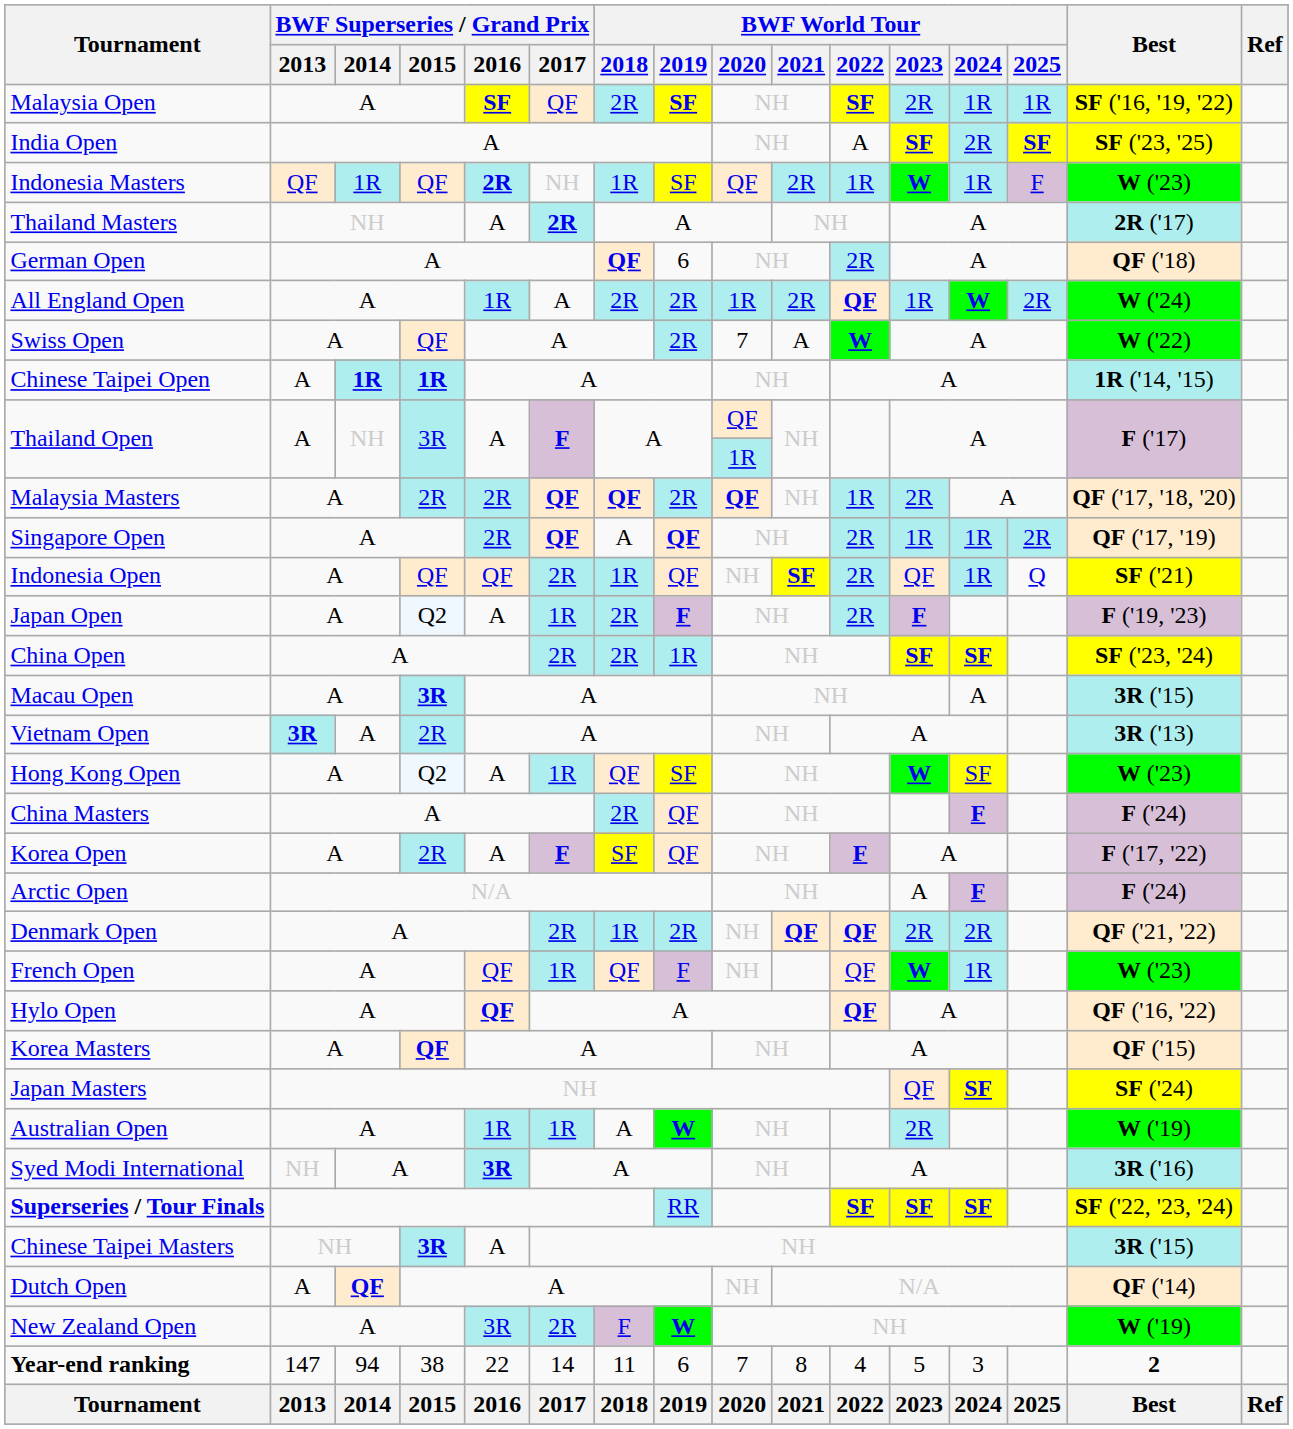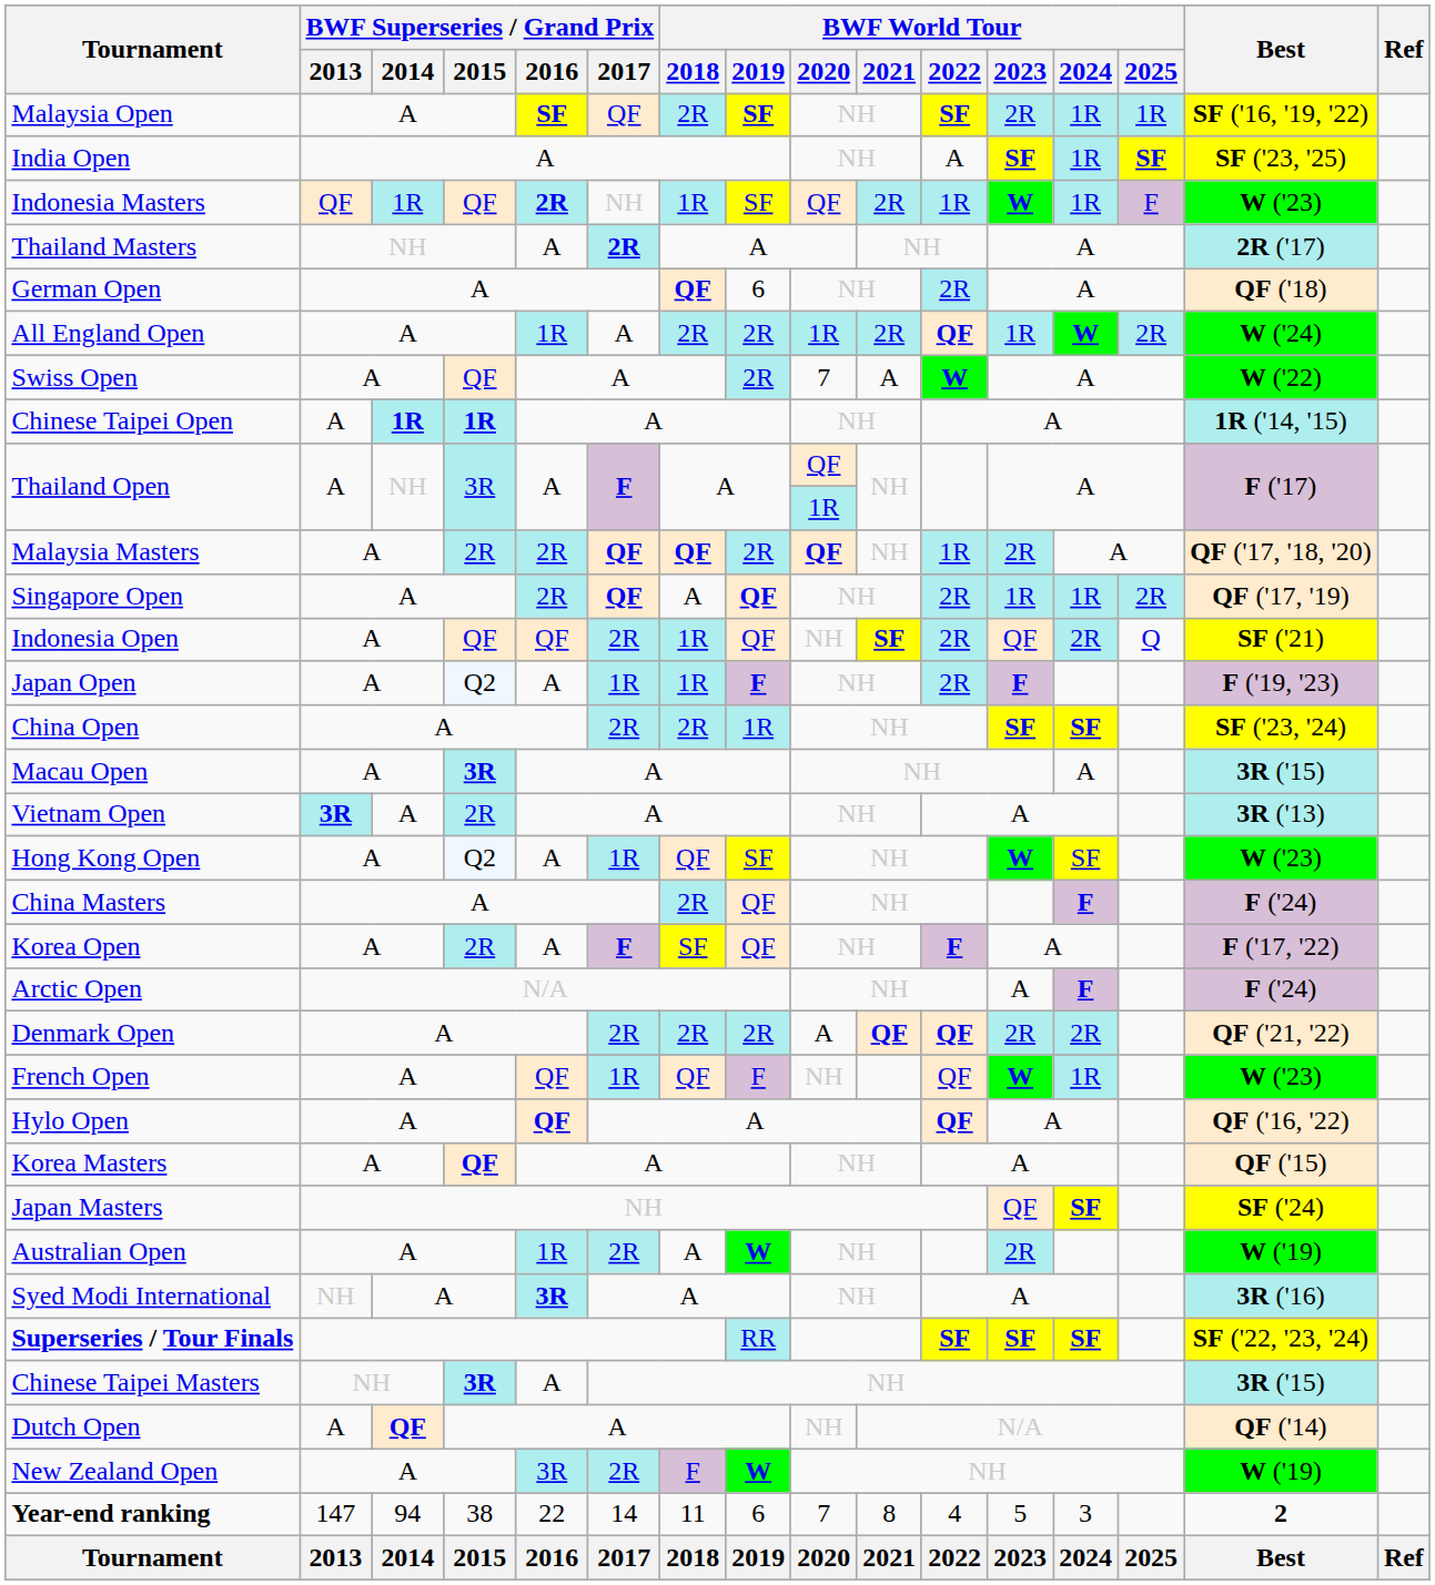 <table class="wikitable" style="font-size: 90%; text-align:center">
 <tr>
 <th rowspan="2">Tournament</th>
 <th colspan="5"><a href='#'>BWF Superseries</a> / <a href='#'>Grand Prix</a></th>
 <th colspan="8"><a href='#'>BWF World Tour</a></th>
 <th rowspan="2">Best</th>
 <th rowspan="2">Ref</th>
 </tr>
 <tr>
 <th>2013</th>
 <th>2014</th>
 <th>2015</th>
 <th>2016</th>
 <th>2017</th>
 <th><a href='#'>2018</a></th>
 <th><a href='#'>2019</a></th>
 <th><a href='#'>2020</a></th>
 <th><a href='#'>2021</a></th>
 <th><a href='#'>2022</a></th>
 <th><a href='#'>2023</a></th>
 <th><a href='#'>2024</a></th>
 <th><a href='#'>2025</a></th>
 </tr>
 <tr>
 <td align=left><a href='#'>Malaysia Open</a></td>
 <td colspan="3">A</td>
 <td bgcolor=FFFF00><strong><a href='#'>SF</a></strong></td>
 <td bgcolor=FFEBCD><a href='#'>QF</a></td>
 <td bgcolor=AFEEEE><a href='#'>2R</a></td>
 <td bgcolor=FFFF00><strong><a href='#'>SF</a></strong></td>
 <td colspan="2" style=color:#ccc>NH</td>
 <td bgcolor=FFFF00><strong><a href='#'>SF</a></strong></td>
 <td bgcolor=AFEEEE><a href='#'>2R</a></td>
 <td bgcolor=AFEEEE><a href='#'>1R</a></td>
 <td bgcolor=AFEEEE><a href='#'>1R</a></td>
 <td bgcolor=FFFF00><strong>SF</strong> ('16, '19, '22)</td>
 <td></td>
 </tr>
 <tr>
 <td align=left><a href='#'>India Open</a></td>
 <td colspan="7">A</td>
 <td colspan="2" style=color:#ccc>NH</td>
 <td>A</td>
 <td bgcolor=FFFF00><strong><a href='#'>SF</a></strong></td>
-<td bgcolor=AFEEEE><a href='#'>2R</a></td>
+<td bgcolor=AFEEEE><a href='#'>1R</a></td>
 <td bgcolor=FFFF00><strong><a href='#'>SF</a></strong></td>
 <td bgcolor=FFFF00><strong>SF</strong> ('23, '25)</td>
 <td></td>
 </tr>
 <tr>
 <td align=left><a href='#'>Indonesia Masters</a></td>
 <td bgcolor=FFEBCD><a href='#'>QF</a></td>
 <td bgcolor=AFEEEE><a href='#'>1R</a></td>
 <td bgcolor=FFEBCD><a href='#'>QF</a></td>
 <td bgcolor=AFEEEE><strong><a href='#'>2R</a></strong></td>
 <td style=color:#ccc>NH</td>
 <td bgcolor=AFEEEE><a href='#'>1R</a></td>
 <td bgcolor=FFFF00><a href='#'>SF</a></td>
 <td bgcolor=FFEBCD><a href='#'>QF</a></td>
 <td bgcolor=AFEEEE><a href='#'>2R</a></td>
 <td bgcolor=AFEEEE><a href='#'>1R</a></td>
 <td bgcolor=00FF00><strong><a href='#'>W</a></strong></td>
 <td bgcolor=AFEEEE><a href='#'>1R</a></td>
 <td bgcolor=D8BFD8><a href='#'>F</a></td>
 <td bgcolor=00FF00><strong>W</strong> ('23)</td>
 <td></td>
 </tr>
 <tr>
 <td align=left><a href='#'>Thailand Masters</a></td>
 <td colspan="3" style=color:#ccc>NH</td>
 <td>A</td>
 <td bgcolor=AFEEEE><a href='#'><strong>2R</strong></a></td>
 <td colspan="3">A</td>
 <td colspan="2" style=color:#ccc>NH</td>
 <td colspan="3">A</td>
 <td bgcolor=AFEEEE><strong>2R</strong> ('17)</td>
 <td></td>
 </tr>
 <tr>
 <td align=left><a href='#'>German Open</a></td>
 <td colspan="5">A</td>
 <td bgcolor=FFEBCD><a href='#'><strong>QF</strong></a></td>
 <td 2019;>6</td>
 <td colspan="2" style=color:#ccc>NH</td>
 <td bgcolor=AFEEEE><a href='#'>2R</a></td>
 <td colspan="3">A</td>
 <td bgcolor=FFEBCD><strong>QF</strong> ('18)</td>
 <td></td>
 </tr>
 <tr>
 <td align=left><a href='#'>All England Open</a></td>
 <td colspan="3">A</td>
 <td bgcolor=AFEEEE><a href='#'>1R</a></td>
 <td>A</td>
 <td bgcolor=AFEEEE><a href='#'>2R</a></td>
 <td bgcolor=AFEEEE><a href='#'>2R</a></td>
 <td bgcolor=AFEEEE><a href='#'>1R</a></td>
 <td bgcolor=AFEEEE><a href='#'>2R</a></td>
 <td bgcolor=FFEBCD><strong><a href='#'>QF</a></strong></td>
 <td bgcolor=AFEEEE><a href='#'>1R</a></td>
 <td bgcolor=00FF00><a href='#'><strong>W</strong></a></td>
 <td bgcolor=AFEEEE><a href='#'>2R</a></td>
 <td bgcolor=00FF00><strong>W</strong> ('24)</td>
 <td></td>
 </tr>
 <tr>
 <td align=left><a href='#'>Swiss Open</a></td>
 <td colspan="2">A</td>
 <td bgcolor=FFEBCD><a href='#'>QF</a></td>
 <td colspan="3">A</td>
 <td bgcolor=AFEEEE><a href='#'>2R</a></td>
 <td 2020;>7</td>
 <td>A</td>
 <td bgcolor=00FF00><strong><a href='#'>W</a></strong></td>
 <td colspan="3">A</td>
 <td bgcolor=00FF00><strong>W</strong> ('22)</td>
 <td></td>
 </tr>
 <tr>
 <td align=left><a href='#'>Chinese Taipei Open</a></td>
 <td>A</td>
 <td bgcolor=AFEEEE><a href='#'><strong>1R</strong></a></td>
 <td bgcolor=AFEEEE><a href='#'><strong>1R</strong></a></td>
 <td colspan="4">A</td>
 <td colspan="2" style=color:#ccc>NH</td>
 <td colspan="4">A</td>
 <td bgcolor=AFEEEE><strong>1R</strong> ('14, '15)</td>
 <td></td>
 </tr>
 <tr>
 <td rowspan="2" align=left><a href='#'>Thailand Open</a></td>
 <td rowspan="2">A</td>
 <td rowspan="2" style=color:#ccc>NH</td>
 <td rowspan="2" bgcolor=AFEEEE><a href='#'>3R</a></td>
 <td rowspan="2">A</td>
 <td rowspan="2" bgcolor=D8BFD8><a href='#'><strong>F</strong></a></td>
 <td rowspan="2" colspan="2">A</td>
 <td bgcolor=FFEBCD><a href='#'>QF</a></td>
 <td rowspan="2" style=color:#ccc>NH</td>
 <td rowspan="2"><a href='#'></a></td>
 <td rowspan="2" colspan="3">A</td>
 <td rowspan="2" bgcolor=D8BFD8><strong>F</strong> ('17)</td>
 <td rowspan="2"></td>
 </tr>
 <tr>
 <td bgcolor=AFEEEE><a href='#'>1R</a></td>
 </tr>
 <tr>
 <td align=left><a href='#'>Malaysia Masters</a></td>
 <td colspan="2">A</td>
 <td bgcolor=AFEEEE><a href='#'>2R</a></td>
 <td bgcolor=AFEEEE><a href='#'>2R</a></td>
 <td bgcolor=FFEBCD><a href='#'><strong>QF</strong></a></td>
 <td bgcolor=FFEBCD><a href='#'><strong>QF</strong></a></td>
 <td bgcolor=AFEEEE><a href='#'>2R</a></td>
 <td bgcolor=FFEBCD><a href='#'><strong>QF</strong></a></td>
 <td style=color:#ccc>NH</td>
 <td bgcolor=AFEEEE><a href='#'>1R</a></td>
 <td bgcolor=AFEEEE><a href='#'>2R</a></td>
 <td colspan="2">A</td>
 <td bgcolor=FFEBCD><strong>QF</strong> ('17, '18, '20)</td>
 <td></td>
 </tr>
 <tr>
 <td align=left><a href='#'>Singapore Open</a></td>
 <td colspan="3">A</td>
 <td bgcolor=AFEEEE><a href='#'>2R</a></td>
 <td bgcolor=FFEBCD><a href='#'><strong>QF</strong></a></td>
 <td>A</td>
 <td bgcolor=FFEBCD><a href='#'><strong>QF</strong></a></td>
 <td colspan="2" style=color:#ccc>NH</td>
 <td bgcolor=AFEEEE><a href='#'>2R</a></td>
 <td bgcolor=AFEEEE><a href='#'>1R</a></td>
 <td bgcolor=AFEEEE><a href='#'>1R</a></td>
 <td bgcolor=AFEEEE><a href='#'>2R</a></td>
 <td bgcolor=FFEBCD><strong>QF</strong> ('17, '19)</td>
 <td></td>
 </tr>
 <tr>
 <td align=left><a href='#'>Indonesia Open</a></td>
 <td colspan="2">A</td>
 <td bgcolor=FFEBCD><a href='#'>QF</a></td>
 <td bgcolor=FFEBCD><a href='#'>QF</a></td>
 <td bgcolor=AFEEEE><a href='#'>2R</a></td>
 <td bgcolor=AFEEEE><a href='#'>1R</a></td>
 <td bgcolor=FFEBCD><a href='#'>QF</a></td>
 <td style=color:#ccc>NH</td>
 <td bgcolor=FFFF00><strong><a href='#'>SF</a></strong></td>
 <td bgcolor=AFEEEE><a href='#'>2R</a></td>
 <td bgcolor=FFEBCD><a href='#'>QF</a></td>
-<td bgcolor=AFEEEE><a href='#'>1R</a></td>
+<td bgcolor=AFEEEE><a href='#'>2R</a></td>
 <td><a href='#'>Q</a></td>
 <td bgcolor=FFFF00><strong>SF</strong> ('21)</td>
 <td></td>
 </tr>
 <tr>
 <td align=left><a href='#'>Japan Open</a></td>
 <td colspan="2">A</td>
 <td bgcolor=F0F8FF>Q2</td>
 <td>A</td>
 <td bgcolor=AFEEEE><a href='#'>1R</a></td>
-<td bgcolor=AFEEEE><a href='#'>2R</a></td>
+<td bgcolor=AFEEEE><a href='#'>1R</a></td>
 <td bgcolor=D8BFD8><strong><a href='#'>F</a></strong></td>
 <td colspan="2" style=color:#ccc>NH</td>
 <td bgcolor=AFEEEE><a href='#'>2R</a></td>
 <td bgcolor=D8BFD8><strong><a href='#'>F</a></strong></td>
 <td><a href='#'></a></td>
 <td></td>
 <td bgcolor=D8BFD8><strong>F</strong> ('19, '23)</td>
 <td></td>
 </tr>
 <tr>
 <td align=left><a href='#'>China Open</a></td>
 <td colspan="4">A</td>
 <td bgcolor=AFEEEE><a href='#'>2R</a></td>
 <td bgcolor=AFEEEE><a href='#'>2R</a></td>
 <td bgcolor=AFEEEE><a href='#'>1R</a></td>
 <td colspan="3" style=color:#ccc>NH</td>
 <td bgcolor=FFFF00><a href='#'><strong>SF</strong></a></td>
 <td bgcolor=FFFF00><a href='#'><strong>SF</strong></a></td>
 <td></td>
 <td bgcolor=FFFF00><strong>SF</strong> ('23, '24)</td>
 <td></td>
 </tr>
 <tr>
 <td align=left><a href='#'>Macau Open</a></td>
 <td colspan="2">A</td>
 <td bgcolor=AFEEEE><a href='#'><strong>3R</strong></a></td>
 <td colspan="4">A</td>
 <td colspan="4" style=color:#ccc>NH</td>
 <td>A</td>
 <td></td>
 <td bgcolor=AFEEEE><strong>3R</strong> ('15)</td>
 <td></td>
 </tr>
 <tr>
 <td align=left><a href='#'>Vietnam Open</a></td>
 <td bgcolor=AFEEEE><a href='#'><strong>3R</strong></a></td>
 <td>A</td>
 <td bgcolor=AFEEEE><a href='#'>2R</a></td>
 <td colspan="4">A</td>
 <td colspan="2" style=color:#ccc>NH</td>
 <td colspan="3">A</td>
 <td></td>
 <td bgcolor=AFEEEE><strong>3R</strong> ('13)</td>
 <td></td>
 </tr>
 <tr>
 <td align=left><a href='#'>Hong Kong Open</a></td>
 <td colspan="2">A</td>
 <td bgcolor=F0F8FF>Q2</td>
 <td>A</td>
 <td bgcolor=AFEEEE><a href='#'>1R</a></td>
 <td bgcolor=FFEBCD><a href='#'>QF</a></td>
 <td bgcolor=FFFF00><a href='#'>SF</a></td>
 <td colspan="3" style=color:#ccc>NH</td>
 <td bgcolor=00FF00><a href='#'><strong>W</strong></a></td>
 <td bgcolor=FFFF00><a href='#'>SF</a></td>
 <td></td>
 <td bgcolor=00FF00><strong>W</strong> ('23)</td>
 <td></td>
 </tr>
 <tr>
 <td align=left><a href='#'>China Masters</a></td>
 <td colspan="5">A</td>
 <td bgcolor=AFEEEE><a href='#'>2R</a></td>
 <td bgcolor=FFEBCD><a href='#'>QF</a></td>
 <td colspan="3" style=color:#ccc>NH</td>
 <td><a href='#'></a></td>
 <td bgcolor=D8BFD8><strong><a href='#'>F</a></strong></td>
 <td></td>
 <td bgcolor=D8BFD8><strong>F</strong> ('24)</td>
 <td></td>
 </tr>
 <tr>
 <td align=left><a href='#'>Korea Open</a></td>
 <td colspan="2">A</td>
 <td bgcolor=AFEEEE><a href='#'>2R</a></td>
 <td>A</td>
 <td bgcolor=D8BFD8><strong><a href='#'>F</a></strong></td>
 <td bgcolor=FFFF00><a href='#'>SF</a></td>
 <td bgcolor=FFEBCD><a href='#'>QF</a></td>
 <td colspan="2" style=color:#ccc>NH</td>
 <td bgcolor=D8BFD8><strong><a href='#'>F</a></strong></td>
 <td colspan="2">A</td>
 <td></td>
 <td bgcolor=D8BFD8><strong>F</strong> ('17, '22)</td>
 <td></td>
 </tr>
 <tr>
 <td align=left><a href='#'>Arctic Open</a></td>
 <td colspan="7" style=color:#ccc>N/A</td>
 <td colspan="3" style=color:#ccc>NH</td>
 <td>A</td>
 <td bgcolor=D8BFD8><strong><a href='#'>F</a></strong></td>
 <td></td>
 <td bgcolor=D8BFD8><strong>F</strong> ('24)</td>
 <td></td>
 </tr>
 <tr>
 <td align=left><a href='#'>Denmark Open</a></td>
 <td colspan="4">A</td>
 <td bgcolor=AFEEEE><a href='#'>2R</a></td>
-<td bgcolor=AFEEEE><a href='#'>1R</a></td>
 <td bgcolor=AFEEEE><a href='#'>2R</a></td>
-<td style=color:#ccc>NH</td>
+<td bgcolor=AFEEEE><a href='#'>2R</a></td>
+<td>A</td>
 <td bgcolor=FFEBCD><strong><a href='#'>QF</a></strong></td>
 <td bgcolor=FFEBCD><strong><a href='#'>QF</a></strong></td>
 <td bgcolor=AFEEEE><a href='#'>2R</a></td>
 <td bgcolor=AFEEEE><a href='#'>2R</a></td>
 <td></td>
 <td bgcolor=FFEBCD><strong>QF</strong> ('21, '22)</td>
 <td></td>
 </tr>
 <tr>
 <td align=left><a href='#'>French Open</a></td>
 <td colspan="3">A</td>
 <td bgcolor=FFEBCD><a href='#'>QF</a></td>
 <td bgcolor=AFEEEE><a href='#'>1R</a></td>
 <td bgcolor=FFEBCD><a href='#'>QF</a></td>
 <td bgcolor=D8BFD8><a href='#'>F</a></td>
 <td style=color:#ccc>NH</td>
 <td><a href='#'></a></td>
 <td bgcolor=FFEBCD><a href='#'>QF</a></td>
 <td bgcolor=00FF00><a href='#'><strong>W</strong></a></td>
 <td bgcolor=AFEEEE><a href='#'>1R</a></td>
 <td></td>
 <td bgcolor=00FF00><strong>W</strong> ('23)</td>
 <td></td>
 </tr>
 <tr>
 <td align=left><a href='#'>Hylo Open</a></td>
 <td colspan="3">A</td>
 <td bgcolor=FFEBCD><a href='#'><strong>QF</strong></a></td>
 <td colspan="5">A</td>
 <td bgcolor=FFEBCD><a href='#'><strong>QF</strong></a></td>
 <td colspan="2">A</td>
 <td></td>
 <td bgcolor=FFEBCD><strong>QF</strong> ('16, '22)</td>
 <td></td>
 </tr>
 <tr>
 <td align=left><a href='#'>Korea Masters</a></td>
 <td colspan="2">A</td>
 <td bgcolor=FFEBCD><a href='#'><strong>QF</strong></a></td>
 <td colspan="4">A</td>
 <td colspan="2" style=color:#ccc>NH</td>
 <td colspan="3">A</td>
 <td></td>
 <td bgcolor=FFEBCD><strong>QF</strong> ('15)</td>
 <td></td>
 </tr>
 <tr>
 <td align=left><a href='#'>Japan Masters</a></td>
 <td colspan="10" style=color:#ccc>NH</td>
 <td bgcolor=FFEBCD><a href='#'>QF</a></td>
 <td bgcolor=FFFF00><strong><a href='#'>SF</a></strong></td>
 <td></td>
 <td bgcolor=FFFF00><strong>SF</strong> ('24)</td>
 <td></td>
 </tr>
 <tr>
 <td align=left><a href='#'>Australian Open</a></td>
 <td colspan="3">A</td>
 <td bgcolor=AFEEEE><a href='#'>1R</a></td>
-<td bgcolor=AFEEEE><a href='#'>1R</a></td>
+<td bgcolor=AFEEEE><a href='#'>2R</a></td>
 <td>A</td>
 <td bgcolor=00FF00><a href='#'><strong>W</strong></a></td>
 <td colspan="2" style=color:#ccc>NH</td>
 <td><a href='#'></a></td>
 <td bgcolor=AFEEEE><a href='#'>2R</a></td>
 <td><a href='#'></a></td>
 <td></td>
 <td bgcolor=00FF00><strong>W</strong> ('19)</td>
 <td></td>
 </tr>
 <tr>
 <td align=left><a href='#'>Syed Modi International</a></td>
 <td style=color:#ccc>NH</td>
 <td colspan="2">A</td>
 <td bgcolor=AFEEEE><a href='#'><strong>3R</strong></a></td>
 <td colspan="3">A</td>
 <td colspan="2" style=color:#ccc>NH</td>
 <td colspan="3">A</td>
 <td></td>
 <td bgcolor=AFEEEE><strong>3R</strong> ('16)</td>
 <td></td>
 </tr>
 <tr>
 <td align=left><strong><a href='#'>Superseries</a> / <a href='#'>Tour Finals</a></strong></td>
 <td colspan="6"></td>
 <td bgcolor=AFEEEE><a href='#'>RR</a></td>
 <td colspan="2"></td>
 <td bgcolor=FFFF00><strong><a href='#'>SF</a></strong></td>
 <td bgcolor=FFFF00><strong><a href='#'>SF</a></strong></td>
 <td bgcolor=FFFF00><strong><a href='#'>SF</a></strong></td>
 <td></td>
 <td bgcolor=FFFF00><strong>SF</strong> ('22, '23, '24)</td>
 <td></td>
 </tr>
 <tr>
 <td align=left><a href='#'>Chinese Taipei Masters</a></td>
 <td colspan="2" style=color:#ccc>NH</td>
 <td bgcolor=AFEEEE><a href='#'><strong>3R</strong></a></td>
 <td>A</td>
 <td colspan="9" style=color:#ccc>NH</td>
 <td bgcolor=AFEEEE><strong>3R</strong> ('15)</td>
 <td></td>
 </tr>
 <tr>
 <td align=left><a href='#'>Dutch Open</a></td>
 <td>A</td>
 <td bgcolor=FFEBCD><a href='#'><strong>QF</strong></a></td>
 <td colspan="5">A</td>
 <td style=color:#ccc>NH</td>
 <td colspan="5" style=color:#ccc>N/A</td>
 <td bgcolor=FFEBCD><strong>QF</strong> ('14)</td>
 <td></td>
 </tr>
 <tr>
 <td align=left><a href='#'>New Zealand Open</a></td>
 <td colspan="3">A</td>
 <td bgcolor=AFEEEE><a href='#'>3R</a></td>
 <td bgcolor=AFEEEE><a href='#'>2R</a></td>
 <td bgcolor=D8BFD8><a href='#'>F</a></td>
 <td bgcolor=00FF00><a href='#'><strong>W</strong></a></td>
 <td colspan="6" style=color:#ccc>NH</td>
 <td bgcolor=00FF00><strong>W</strong> ('19)</td>
 <td></td>
 </tr>
 <tr>
 <td align=left><strong>Year-end ranking</strong></td>
 <td 2013;>147</td>
 <td 2014;>94</td>
 <td 2015;>38</td>
 <td 2016;>22</td>
 <td 2017;>14</td>
 <td 2018;>11</td>
 <td 2019;>6</td>
 <td 2020;>7</td>
 <td 2021;>8</td>
 <td 2022;>4</td>
 <td 2023;>5</td>
 <td 2024;>3</td>
 <td 2025;></td>
 <td><strong>2</strong></td>
 <td></td>
 </tr>
 <tr>
 <th>Tournament</th>
 <th>2013</th>
 <th>2014</th>
 <th>2015</th>
 <th>2016</th>
 <th>2017</th>
 <th>2018</th>
 <th>2019</th>
 <th>2020</th>
 <th>2021</th>
 <th>2022</th>
 <th>2023</th>
 <th>2024</th>
 <th>2025</th>
 <th>Best</th>
 <th>Ref</th>
 </tr>
 </table>
